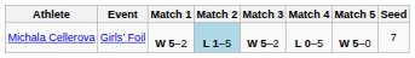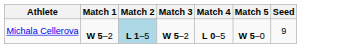 <table class="wikitable" style="font-size:90%;">
 <tr>
 <th>Athlete</th>
-<th>Event</th>
 <th>Match 1</th>
 <th>Match 2</th>
 <th>Match 3</th>
 <th>Match 4</th>
 <th>Match 5</th>
 <th>Seed</th>
 </tr>
 <tr>
 <td><a href='#'>Michala Cellerova</a></td>
-<td><a href='#'>Girls’ Foil</a></td>
 <td align=center><br> <strong>W</strong> <strong>5</strong>–2</td>
 <td align=center style="background: lightblue;"><br> <strong>L</strong> <strong>1</strong>–5</td>
 <td align=center><br> <strong>W</strong> <strong>5</strong>–2</td>
 <td align=center><br> <strong>L</strong> <strong>0</strong>–5</td>
 <td align=center><br> <strong>W</strong> <strong>5</strong>–0</td>
-<td align=center>7</td>
+<td align=center>9</td>
 </tr>
 </table>
